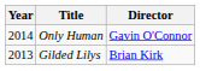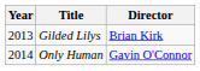 <table class="wikitable">
 <tr>
 <th>Year</th>
 <th>Title</th>
 <th>Director</th>
 </tr>
 <tr>
+<td>2013</td>
+<td><em>Gilded Lilys</em></td>
+<td><a href='#'>Brian Kirk</a></td>
+</tr>
+<tr>
 <td>2014</td>
 <td><em>Only Human</em></td>
 <td><a href='#'>Gavin O'Connor</a></td>
 </tr>
-<tr>
-<td>2013</td>
-<td><em>Gilded Lilys</em></td>
-<td><a href='#'>Brian Kirk</a></td>
-</tr>
 </table>
